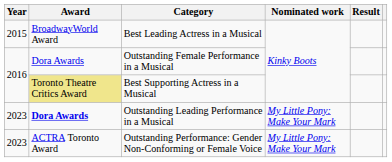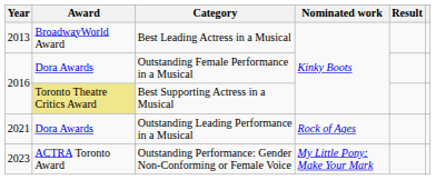 <table class="wikitable"">
 <tr>
 <th>Year</th>
 <th>Award</th>
 <th>Category</th>
 <th>Nominated work</th>
 <th>Result</th>
 <th></th>
 </tr>
 <tr>
-<td>2015</td>
+<td>2013</td>
 <td><a href='#'>BroadwayWorld</a> Award</td>
 <td>Best Leading Actress in a Musical</td>
 <td rowspan="3"><em><a href='#'>Kinky Boots</a></em></td>
 <td></td>
 <td></td>
 </tr>
 <tr>
 <td rowspan="2">2016</td>
 <td><a href='#'>Dora Awards</a></td>
 <td>Outstanding Female Performance in a Musical</td>
 <td></td>
 <td></td>
 </tr>
 <tr>
 <td style="background: khaki;">Toronto Theatre Critics Award</td>
 <td>Best Supporting Actress in a Musical</td>
 <td></td>
 <td></td>
 </tr>
 <tr>
-<td>2023</td>
-<td><strong><a href='#'>Dora Awards</a></strong></td>
+<td>2021</td>
+<td><a href='#'>Dora Awards</a></td>
 <td>Outstanding Leading Performance in a Musical</td>
-<td><em><a href='#'>My Little Pony: Make Your Mark</a></em></td>
+<td><em><a href='#'>Rock of Ages</a></em></td>
 <td></td>
 <td></td>
 </tr>
 <tr>
 <td>2023</td>
 <td><a href='#'>ACTRA</a> Toronto Award</td>
 <td>Outstanding Performance: Gender Non-Conforming or Female Voice</td>
 <td><em><a href='#'>My Little Pony: Make Your Mark</a></em></td>
 <td></td>
 <td></td>
 </tr>
 </table>
